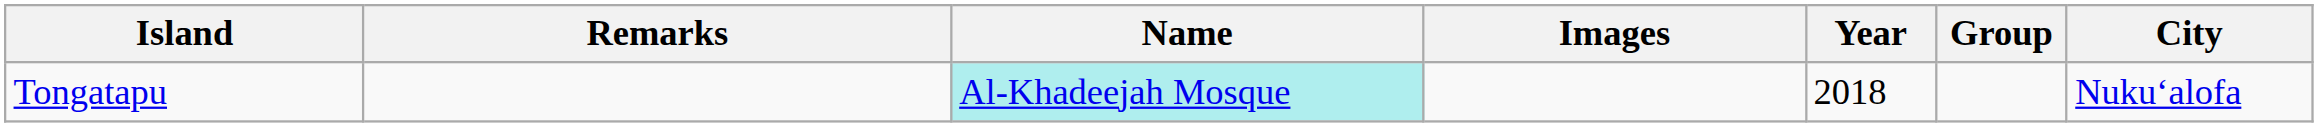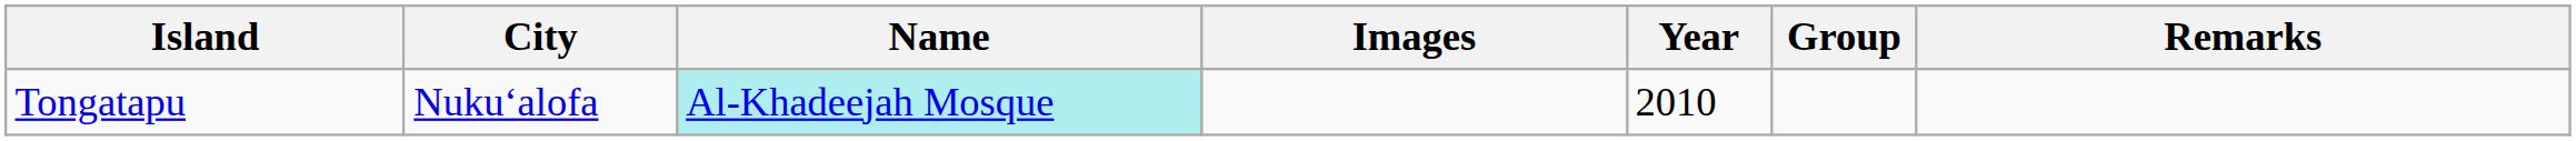 <table class="wikitable sortable">
 <tr>
 <th align=left width=150px>Island</th>
-<th align=left width=250px class=unsortable>Remarks</th>
+<th align=left width=100px>City</th>
 <th align=left width=200px>Name</th>
 <th align=center width=160px class=unsortable>Images</th>
 <th align=left width=050px>Year</th>
 <th align=center width=050px>Group</th>
-<th align=left width=100px>City</th>
+<th align=left width=250px class=unsortable>Remarks</th>
 </tr>
 <tr valign=top>
 <td><a href='#'>Tongatapu</a></td>
-<td></td>
+<td><a href='#'>Nukuʻalofa</a></td>
 <td style="background: paleturquoise;"><a href='#'>Al-Khadeejah Mosque</a></td>
 <td></td>
-<td>2018</td>
+<td>2010</td>
 <td></td>
-<td><a href='#'>Nukuʻalofa</a></td>
+<td></td>
 </tr>
 </table>
